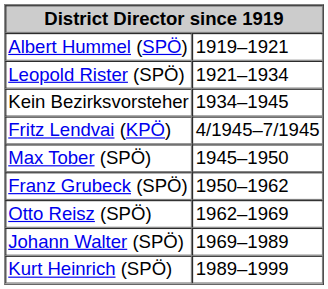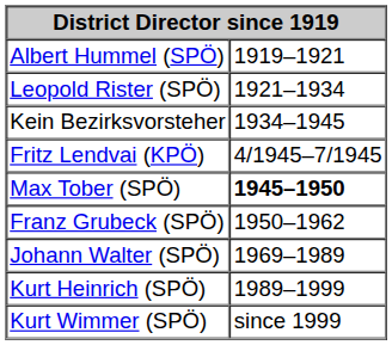 <table border="1" cellpadding="2" cellspacing="0" align="right" style="margin-left:1em;">
 <tr --- bgcolor="#CCCCCC">
 <th colspan="2">District Director since 1919</th>
 </tr>
 <tr --- bgcolor="#FFFFFF">
 <td><a href='#'>Albert Hummel</a> (<a href='#'>SPÖ</a>)</td>
 <td>1919–1921</td>
 </tr>
 <tr --- bgcolor="#FFFFFF">
 <td><a href='#'>Leopold Rister</a> (SPÖ)</td>
 <td>1921–1934</td>
 </tr>
 <tr --- bgcolor="#FFFFFF">
 <td>Kein Bezirksvorsteher</td>
 <td>1934–1945</td>
 </tr>
 <tr --- bgcolor="#FFFFFF">
 <td><a href='#'>Fritz Lendvai</a> (<a href='#'>KPÖ</a>)</td>
 <td>4/1945–7/1945</td>
 </tr>
 <tr --- bgcolor="#FFFFFF">
 <td><a href='#'>Max Tober</a> (SPÖ)</td>
-<td>1945–1950</td>
+<td><strong>1945–1950</strong></td>
 </tr>
 <tr --- bgcolor="#FFFFFF">
 <td><a href='#'>Franz Grubeck</a> (SPÖ)</td>
 <td>1950–1962</td>
-</tr>
-<tr --- bgcolor="#FFFFFF">
-<td><a href='#'>Otto Reisz</a> (SPÖ)</td>
-<td>1962–1969</td>
 </tr>
 <tr --- bgcolor="#FFFFFF">
 <td><a href='#'>Johann Walter</a> (SPÖ)</td>
 <td>1969–1989</td>
 </tr>
 <tr --- bgcolor="#FFFFFF">
 <td><a href='#'>Kurt Heinrich</a> (SPÖ)</td>
 <td>1989–1999</td>
 </tr>
+<tr --- bgcolor="#FFFFFF">
+<td><a href='#'>Kurt Wimmer</a> (SPÖ)</td>
+<td>since 1999</td>
+</tr>
 </table>
